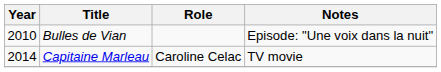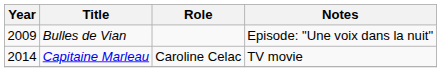 <table class="wikitable sortable">
 <tr>
 <th>Year</th>
 <th>Title</th>
 <th>Role</th>
 <th class="unsortable">Notes</th>
 </tr>
 <tr>
-<td>2010</td>
+<td>2009</td>
 <td><em>Bulles de Vian</em></td>
 <td></td>
 <td>Episode: "Une voix dans la nuit"</td>
 </tr>
 <tr>
 <td>2014</td>
 <td><em><a href='#'>Capitaine Marleau</a></em></td>
 <td>Caroline Celac</td>
 <td>TV movie</td>
 </tr>
 <tr>
 </tr>
 </table>
